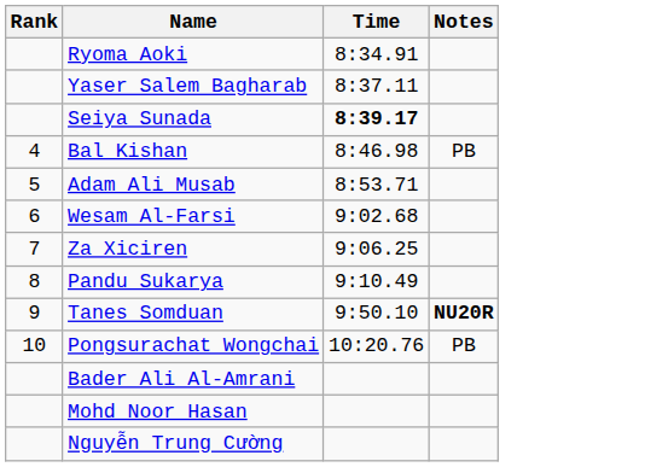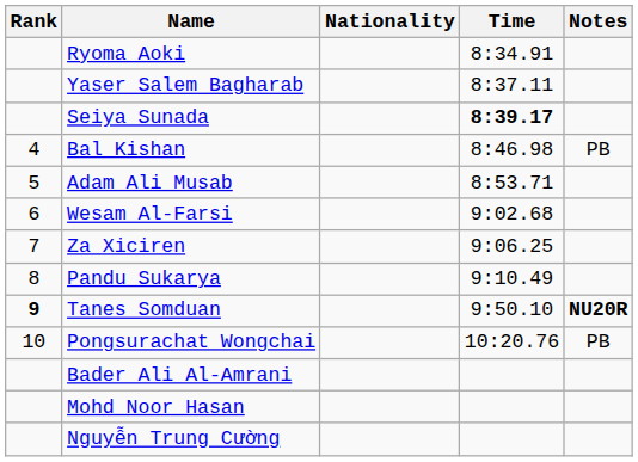 <table class="wikitable sortable" style="text-align:center">
 <tr>
 <th>Rank</th>
 <th>Name</th>
+<th>Nationality</th>
 <th>Time</th>
 <th>Notes</th>
 </tr>
 <tr>
 <td></td>
 <td align=left><a href='#'>Ryoma Aoki</a></td>
+<td align=left></td>
 <td>8:34.91</td>
 <td></td>
 </tr>
 <tr>
 <td></td>
 <td align=left><a href='#'>Yaser Salem Bagharab</a></td>
+<td align=left></td>
 <td>8:37.11</td>
 <td></td>
 </tr>
 <tr>
 <td></td>
 <td align=left><a href='#'>Seiya Sunada</a></td>
+<td align=left></td>
 <td><strong>8:39.17</strong></td>
 <td></td>
 </tr>
 <tr>
 <td>4</td>
 <td align=left><a href='#'>Bal Kishan</a></td>
+<td align=left></td>
 <td>8:46.98</td>
 <td>PB</td>
 </tr>
 <tr>
 <td>5</td>
 <td align=left><a href='#'>Adam Ali Musab</a></td>
+<td align=left></td>
 <td>8:53.71</td>
 <td></td>
 </tr>
 <tr>
 <td>6</td>
 <td align=left><a href='#'>Wesam Al-Farsi</a></td>
+<td align=left></td>
 <td>9:02.68</td>
 <td></td>
 </tr>
 <tr>
 <td>7</td>
 <td align=left><a href='#'>Za Xiciren</a></td>
+<td align=left></td>
 <td>9:06.25</td>
 <td></td>
 </tr>
 <tr>
 <td>8</td>
 <td align=left><a href='#'>Pandu Sukarya</a></td>
+<td align=left></td>
 <td>9:10.49</td>
 <td></td>
 </tr>
 <tr>
-<td>9</td>
+<td><strong>9</strong></td>
 <td align=left><a href='#'>Tanes Somduan</a></td>
+<td align=left></td>
 <td>9:50.10</td>
 <td><strong>NU20R</strong></td>
 </tr>
 <tr>
 <td>10</td>
 <td align=left><a href='#'>Pongsurachat Wongchai</a></td>
+<td align=left></td>
 <td>10:20.76</td>
 <td>PB</td>
 </tr>
 <tr>
 <td></td>
 <td align=left><a href='#'>Bader Ali Al-Amrani</a></td>
+<td align=left></td>
 <td></td>
 <td></td>
 </tr>
 <tr>
 <td></td>
 <td align=left><a href='#'>Mohd Noor Hasan</a></td>
+<td align=left></td>
 <td></td>
 <td></td>
 </tr>
 <tr>
 <td></td>
 <td align=left><a href='#'>Nguyễn Trung Cường</a></td>
+<td align=left></td>
 <td></td>
 <td></td>
 </tr>
 </table>
